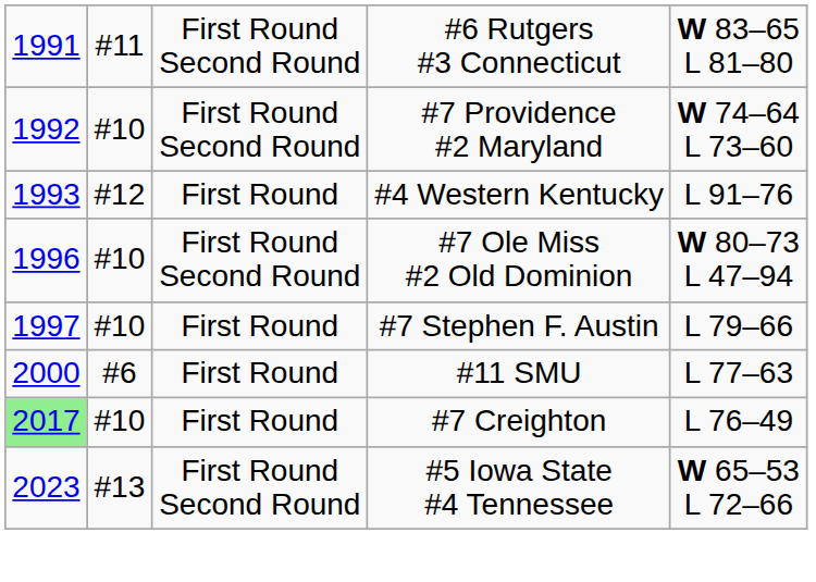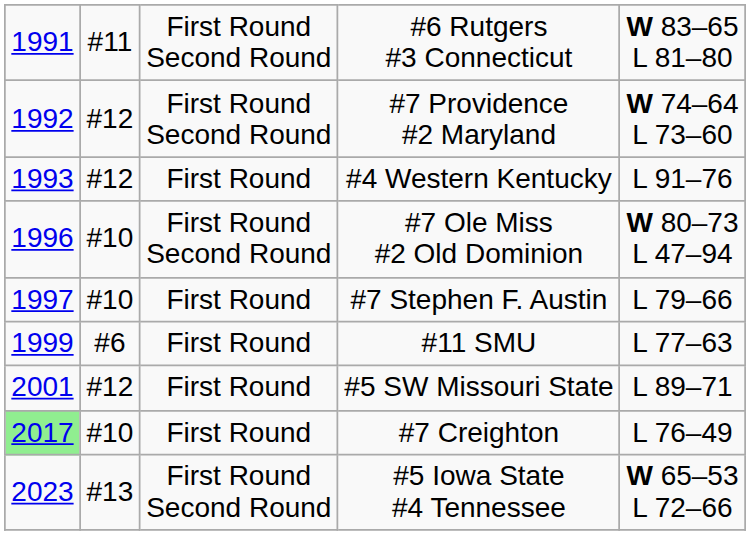 <table class="wikitable">
 <tr align="center">
 <td><a href='#'>1991</a></td>
 <td>#11</td>
 <td>First Round<br>Second Round</td>
 <td>#6 Rutgers<br>#3 Connecticut</td>
 <td><strong>W</strong> 83–65<br>L 81–80</td>
 </tr>
 <tr align="center">
 <td><a href='#'>1992</a></td>
-<td>#10</td>
+<td>#12</td>
 <td>First Round<br>Second Round</td>
 <td>#7 Providence<br>#2 Maryland</td>
 <td><strong>W</strong> 74–64<br>L 73–60</td>
 </tr>
 <tr align="center">
 <td><a href='#'>1993</a></td>
 <td>#12</td>
 <td>First Round</td>
 <td>#4 Western Kentucky</td>
 <td>L 91–76</td>
 </tr>
 <tr align="center">
 <td><a href='#'>1996</a></td>
 <td>#10</td>
 <td>First Round<br>Second Round</td>
 <td>#7 Ole Miss<br>#2 Old Dominion</td>
 <td><strong>W</strong> 80–73<br>L 47–94</td>
 </tr>
 <tr align="center">
 <td><a href='#'>1997</a></td>
 <td>#10</td>
 <td>First Round</td>
 <td>#7 Stephen F. Austin</td>
 <td>L 79–66</td>
 </tr>
 <tr align="center">
-<td><a href='#'>2000</a></td>
+<td><a href='#'>1999</a></td>
 <td>#6</td>
 <td>First Round</td>
 <td>#11 SMU</td>
 <td>L 77–63</td>
+</tr>
+<tr align="center">
+<td><a href='#'>2001</a></td>
+<td>#12</td>
+<td>First Round</td>
+<td>#5 SW Missouri State</td>
+<td>L 89–71</td>
 </tr>
 <tr align="center">
 <td style="background: lightgreen;"><a href='#'>2017</a></td>
 <td>#10</td>
 <td>First Round</td>
 <td>#7 Creighton</td>
 <td>L 76–49</td>
 </tr>
 <tr align="center">
 <td><a href='#'>2023</a></td>
 <td>#13</td>
 <td>First Round<br>Second Round</td>
 <td>#5 Iowa State<br>#4 Tennessee</td>
 <td><strong>W</strong> 65–53<br>L 72–66</td>
 </tr>
 </table>
